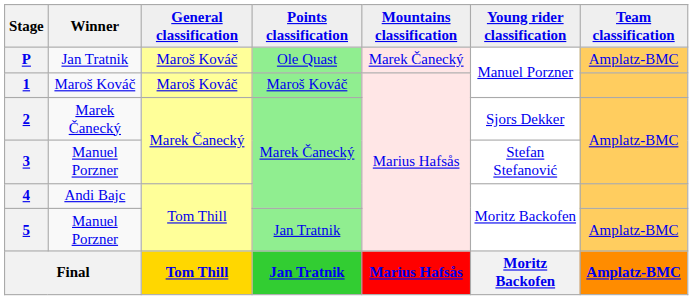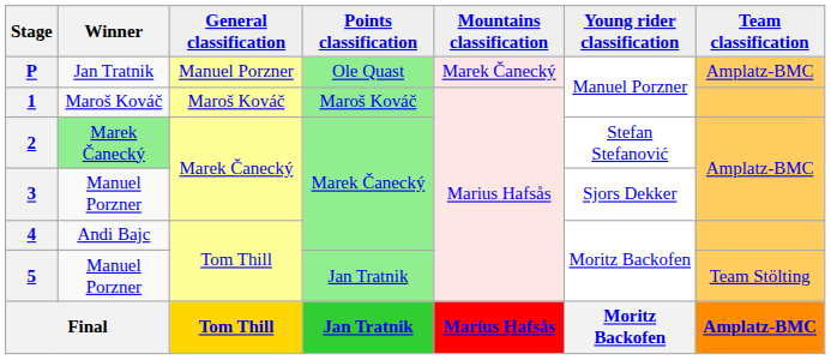 <table class="wikitable" style="text-align: center; font-size:smaller;">
 <tr style="background:#efefef;">
 <th style="width:1%;">Stage</th>
 <th style="width:11%;">Winner</th>
 <th style="background:#efefef; width:13%;"><a href='#'>General classification</a><br></th>
 <th style="background:#efefef; width:12%;"><a href='#'>Points classification</a><br></th>
 <th style="background:#efefef; width:12%;"><a href='#'>Mountains classification</a><br></th>
 <th style="background:#efefef; width:12%;"><a href='#'>Young rider classification</a><br></th>
 <th style="background:#efefef; width:11%;"><a href='#'>Team classification</a></th>
 </tr>
 <tr>
 <th><a href='#'>P</a></th>
 <td><a href='#'>Jan Tratnik</a></td>
-<td style="background:#FFFF99;"><a href='#'>Maroš Kováč</a></td>
+<td style="background:#FFFF99;"><a href='#'>Manuel Porzner</a></td>
 <td style="background:lightgreen;"><a href='#'>Ole Quast</a></td>
 <td style="background:#FFE6E6;"><a href='#'>Marek Čanecký</a></td>
 <td style="background:white;" rowspan=2><a href='#'>Manuel Porzner</a></td>
 <td style="background:#FFCD5F;"><a href='#'>Amplatz-BMC</a></td>
 </tr>
 <tr>
 <th><a href='#'>1</a></th>
 <td><a href='#'>Maroš Kováč</a></td>
 <td style="background:#FFFF99;"><a href='#'>Maroš Kováč</a></td>
 <td style="background:lightgreen;"><a href='#'>Maroš Kováč</a></td>
 <td style="background:#FFE6E6;" rowspan=5><a href='#'>Marius Hafsås</a></td>
 <td style="background:#FFCD5F;"></td>
 </tr>
 <tr>
 <th><a href='#'>2</a></th>
-<td><a href='#'>Marek Čanecký</a></td>
+<td style="background: lightgreen;"><a href='#'>Marek Čanecký</a></td>
 <td style="background:#FFFF99;" rowspan=2><a href='#'>Marek Čanecký</a></td>
 <td style="background:lightgreen;" rowspan=3><a href='#'>Marek Čanecký</a></td>
-<td style="background:white;"><a href='#'>Sjors Dekker</a></td>
+<td style="background:white;"><a href='#'>Stefan Stefanović</a></td>
 <td style="background:#FFCD5F;" rowspan=2><a href='#'>Amplatz-BMC</a></td>
 </tr>
 <tr>
 <th><a href='#'>3</a></th>
 <td><a href='#'>Manuel Porzner</a></td>
-<td style="background:white;"><a href='#'>Stefan Stefanović</a></td>
+<td style="background:white;"><a href='#'>Sjors Dekker</a></td>
 </tr>
 <tr>
 <th><a href='#'>4</a></th>
 <td><a href='#'>Andi Bajc</a></td>
 <td style="background:#FFFF99;" rowspan=2><a href='#'>Tom Thill</a></td>
 <td style="background:white;" rowspan=2><a href='#'>Moritz Backofen</a></td>
 <td style="background:#FFCD5F;"></td>
 </tr>
 <tr>
 <th><a href='#'>5</a></th>
 <td><a href='#'>Manuel Porzner</a></td>
 <td style="background:lightgreen;"><a href='#'>Jan Tratnik</a></td>
-<td style="background:#FFCD5F;"><a href='#'>Amplatz-BMC</a></td>
+<td style="background:#FFCD5F;"><a href='#'>Team Stölting</a></td>
 </tr>
 <tr>
 <th colspan=2>Final</th>
 <th style="background:gold;"><a href='#'>Tom Thill</a></th>
 <th style="background:limegreen;"><a href='#'>Jan Tratnik</a></th>
 <th style="background:#f00;"><a href='#'>Marius Hafsås</a></th>
 <th style="background:offwhite;"><a href='#'>Moritz Backofen</a></th>
 <th style="background:#FF8C00;"><a href='#'>Amplatz-BMC</a></th>
 </tr>
 </table>
